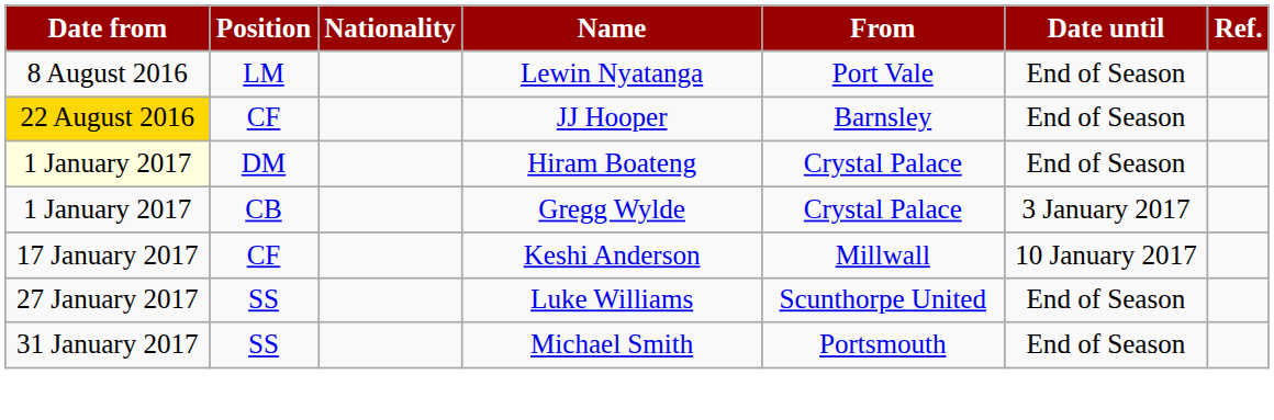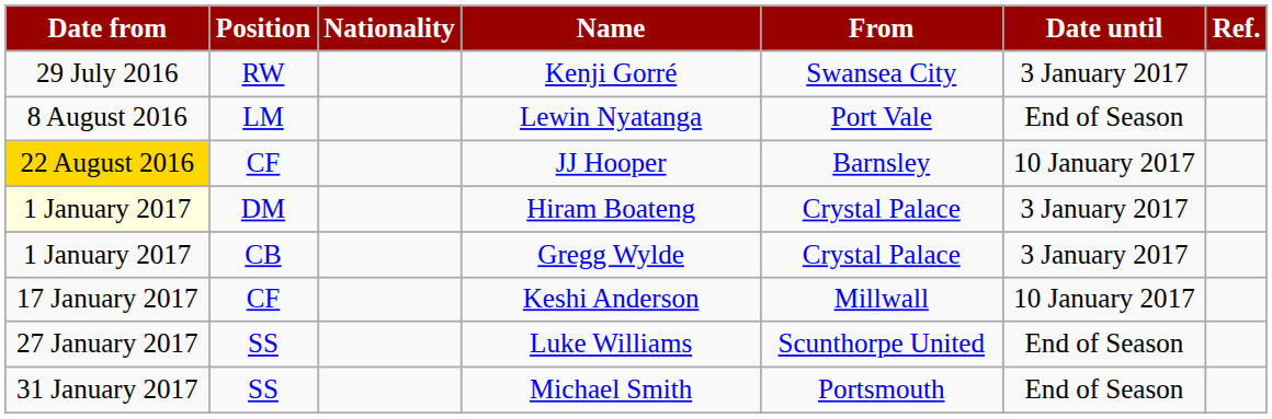 <table class="wikitable"  style="text-align:center; font-size:90%; ">
 <tr>
 <th style="background:#990000; color:white; width:100px;">Date from</th>
 <th style="background:#990000; color:white; width:50px;">Position</th>
 <th style="background:#990000; color:white; width:50px;">Nationality</th>
 <th style="background:#990000; color:white; width:150px;">Name</th>
 <th style="background:#990000; color:white; width:120px;">From</th>
 <th style="background:#990000; color:white; width:100px;">Date until</th>
 <th style="background:#990000; color:white; width:25px;">Ref.</th>
+</tr>
+<tr>
+<td>29 July 2016</td>
+<td><a href='#'>RW</a></td>
+<td></td>
+<td><a href='#'>Kenji Gorré</a></td>
+<td><a href='#'>Swansea City</a></td>
+<td>3 January 2017</td>
+<td></td>
 </tr>
 <tr>
 <td>8 August 2016</td>
 <td><a href='#'>LM</a></td>
 <td></td>
 <td><a href='#'>Lewin Nyatanga</a></td>
 <td><a href='#'>Port Vale</a></td>
 <td>End of Season</td>
 <td></td>
 </tr>
 <tr>
 <td style="background: gold;">22 August 2016</td>
 <td><a href='#'>CF</a></td>
 <td></td>
 <td><a href='#'>JJ Hooper</a></td>
 <td><a href='#'>Barnsley</a></td>
-<td>End of Season</td>
+<td>10 January 2017</td>
 <td></td>
 </tr>
 <tr>
 <td style="background: lightyellow;">1 January 2017</td>
 <td><a href='#'>DM</a></td>
 <td></td>
 <td><a href='#'>Hiram Boateng</a></td>
 <td><a href='#'>Crystal Palace</a></td>
-<td>End of Season</td>
+<td>3 January 2017</td>
 <td></td>
 </tr>
 <tr>
 <td>1 January 2017</td>
 <td><a href='#'>CB</a></td>
 <td></td>
 <td><a href='#'>Gregg Wylde</a></td>
 <td><a href='#'>Crystal Palace</a></td>
 <td>3 January 2017</td>
 <td></td>
 </tr>
 <tr>
 <td>17 January 2017</td>
 <td><a href='#'>CF</a></td>
 <td></td>
 <td><a href='#'>Keshi Anderson</a></td>
 <td><a href='#'>Millwall</a></td>
 <td>10 January 2017</td>
 <td></td>
 </tr>
 <tr>
 <td>27 January 2017</td>
 <td><a href='#'>SS</a></td>
 <td></td>
 <td><a href='#'>Luke Williams</a></td>
 <td><a href='#'>Scunthorpe United</a></td>
 <td>End of Season</td>
 <td></td>
 </tr>
 <tr>
 <td>31 January 2017</td>
 <td><a href='#'>SS</a></td>
 <td></td>
 <td><a href='#'>Michael Smith</a></td>
 <td><a href='#'>Portsmouth</a></td>
 <td>End of Season</td>
 <td></td>
 </tr>
 </table>
